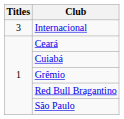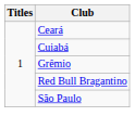 <table class="wikitable sortable">
 <tr>
 <th>Titles</th>
 <th>Club</th>
-</tr>
-<tr>
-<td align=center>3</td>
-<td><a href='#'>Internacional</a></td>
 </tr>
 <tr>
 <td rowspan=5 align=center>1</td>
 <td><a href='#'>Ceará</a></td>
 </tr>
 <tr>
 <td><a href='#'>Cuiabá</a></td>
 </tr>
 <tr>
 <td><a href='#'>Grêmio</a></td>
 </tr>
 <tr>
 <td><a href='#'>Red Bull Bragantino</a></td>
 </tr>
 <tr>
 <td><a href='#'>São Paulo</a></td>
 </tr>
 </table>
